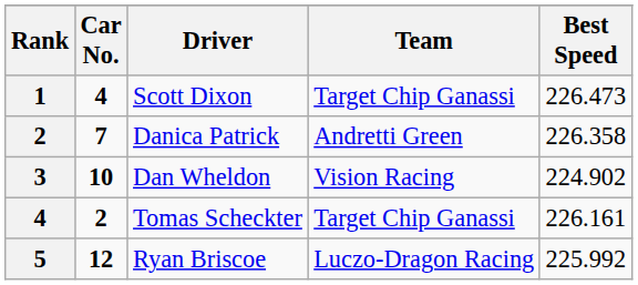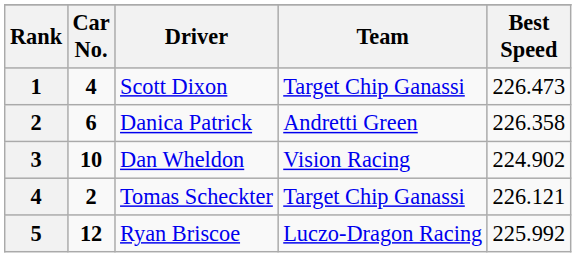 <table class="wikitable" style="font-size:95%;">
 <tr>
 </tr>
 <tr>
 <th>Rank</th>
 <th>Car<br>No.</th>
 <th>Driver</th>
 <th>Team</th>
 <th>Best<br>Speed</th>
 </tr>
 <tr>
 <th>1</th>
 <td style="text-align:center"><strong>4</strong></td>
 <td> <a href='#'>Scott Dixon</a></td>
 <td><a href='#'>Target Chip Ganassi</a></td>
 <td align=center>226.473</td>
 </tr>
 <tr>
 <th>2</th>
-<td style="text-align:center"><strong>7</strong></td>
+<td style="text-align:center"><strong>6</strong></td>
 <td> <a href='#'>Danica Patrick</a></td>
 <td><a href='#'>Andretti Green</a></td>
 <td align=center>226.358</td>
 </tr>
 <tr>
 <th>3</th>
 <td style="text-align:center"><strong>10</strong></td>
 <td> <a href='#'>Dan Wheldon</a></td>
 <td><a href='#'>Vision Racing</a></td>
 <td align=center>224.902</td>
 </tr>
 <tr>
 <th>4</th>
 <td style="text-align:center"><strong>2</strong></td>
 <td> <a href='#'>Tomas Scheckter</a></td>
 <td><a href='#'>Target Chip Ganassi</a></td>
-<td align=center>226.161</td>
+<td align=center>226.121</td>
 </tr>
 <tr>
 <th>5</th>
 <td style="text-align:center"><strong>12</strong></td>
 <td> <a href='#'>Ryan Briscoe</a></td>
 <td><a href='#'>Luczo-Dragon Racing</a></td>
 <td align=center>225.992</td>
 </tr>
 </table>
